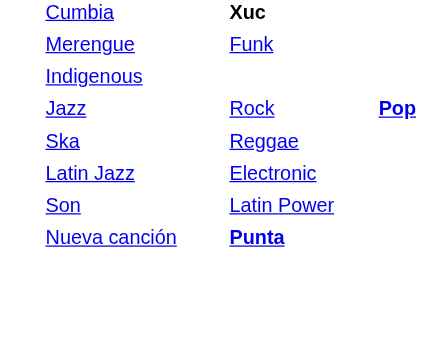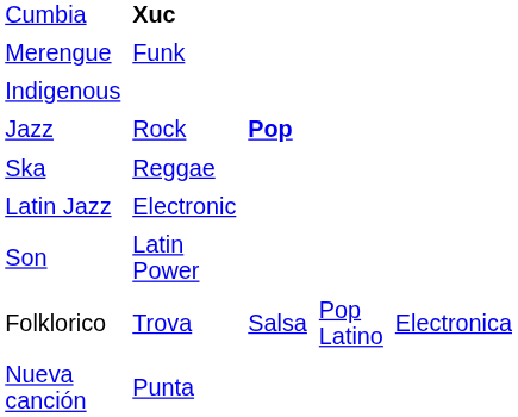 <table class="toccolours" cellpadding="3" style="float:right; margin: 0 0 1em 1em; width: 20em;">
 <tr>
 <td><a href='#'>Cumbia</a></td>
 <td><strong>Xuc<em></td>
 </tr>
 <tr>
 <td><a href='#'>Merengue</a></td>
 <td><a href='#'>Funk</a></td>
 </tr>
 <tr>
 <td><a href='#'>Indigenous</a></td>
 </tr>
 <tr>
 <td><a href='#'>Jazz</a></td>
 <td><a href='#'>Rock</a></td>
 <td><strong><a href='#'>Pop</a></strong></td>
 </tr>
 <tr>
 <td><a href='#'>Ska</a></td>
 <td><a href='#'>Reggae</a></td>
 </tr>
 <tr>
 <td><a href='#'>Latin Jazz</a></td>
 <td><a href='#'>Electronic</a></td>
 </tr>
 <tr>
 <td><a href='#'>Son</a></td>
 <td><a href='#'>Latin Power</a></td>
 </tr>
 <tr>
+<td>Folklorico</td>
+<td><a href='#'>Trova</a></td>
+<td><a href='#'>Salsa</a></td>
+<td><a href='#'>Pop Latino</a></td>
+<td><a href='#'>Electronica</a></td>
+</tr>
+<tr>
 <td><a href='#'>Nueva canción</a></td>
-<td><strong><a href='#'>Punta</a></strong></td>
+<td><a href='#'>Punta</a></td>
 </tr>
 </table>
